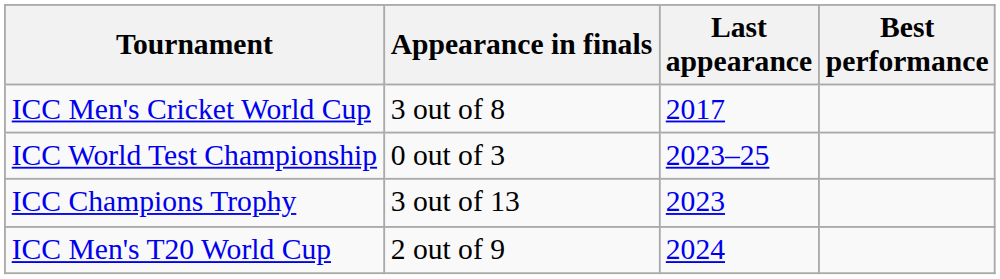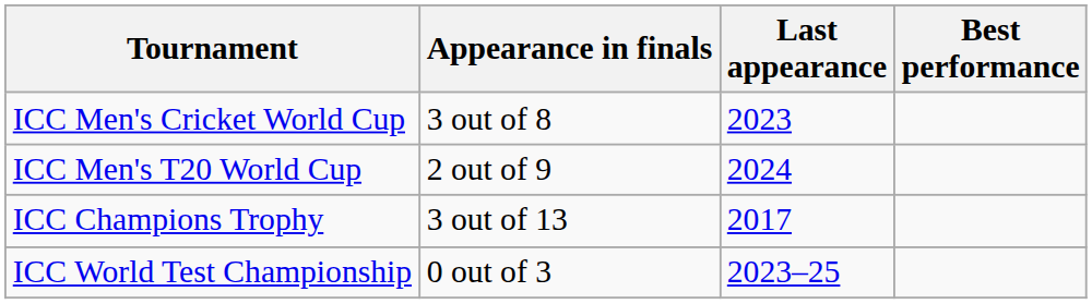 <table class="wikitable sortable" style="text-align:left;">
 <tr>
 <th>Tournament</th>
 <th data-sort-type="number">Appearance in finals</th>
 <th>Last<br>appearance</th>
 <th>Best<br>performance</th>
 </tr>
 <tr>
 <td><a href='#'>ICC Men's Cricket World Cup</a></td>
 <td>3 out of 8</td>
+<td><a href='#'>2023</a></td>
+<td></td>
+</tr>
+<tr>
+<td><a href='#'>ICC Men's T20 World Cup</a></td>
+<td>2 out of 9</td>
+<td><a href='#'>2024</a></td>
+<td></td>
+</tr>
+<tr>
+<td><a href='#'>ICC Champions Trophy</a></td>
+<td>3 out of 13</td>
 <td><a href='#'>2017</a></td>
 <td></td>
 </tr>
 <tr>
 <td><a href='#'>ICC World Test Championship</a></td>
 <td>0 out of 3</td>
 <td><a href='#'>2023–25</a></td>
 <td></td>
 </tr>
-<tr>
-<td><a href='#'>ICC Champions Trophy</a></td>
-<td>3 out of 13</td>
-<td><a href='#'>2023</a></td>
-<td></td>
-</tr>
-<tr>
-<td><a href='#'>ICC Men's T20 World Cup</a></td>
-<td>2 out of 9</td>
-<td><a href='#'>2024</a></td>
-<td></td>
-</tr>
 </table>
